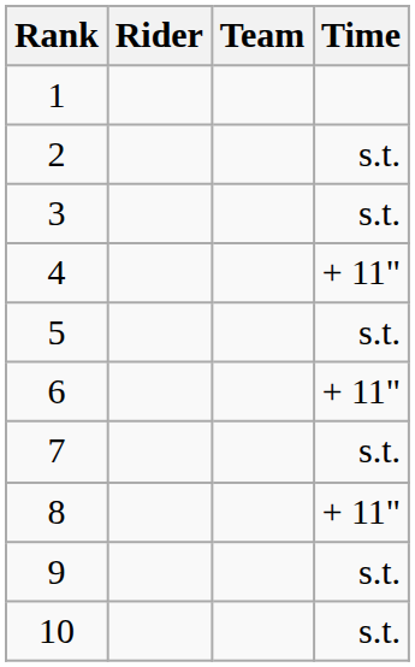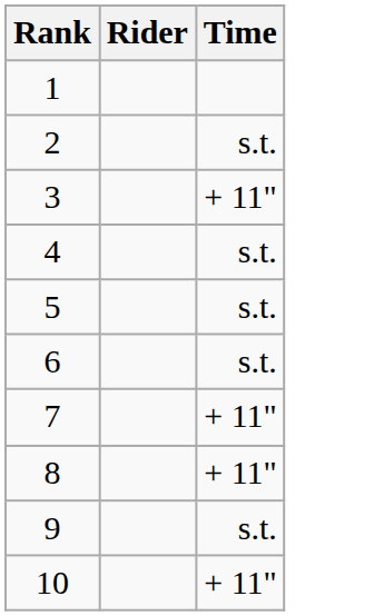 <table class="wikitable" style="font-size:95%;">
 <tr>
 <th>Rank</th>
 <th>Rider</th>
-<th>Team</th>
 <th>Time</th>
 </tr>
 <tr>
 <td align=center>1</td>
-<td></td>
 <td></td>
 <td align="right"></td>
 </tr>
 <tr>
 <td align=center>2</td>
 <td></td>
-<td></td>
 <td align="right">s.t.</td>
 </tr>
 <tr>
 <td align=center>3</td>
 <td> </td>
+<td align="right">+ 11"</td>
+</tr>
+<tr>
+<td align=center>4</td>
 <td></td>
 <td align="right">s.t.</td>
 </tr>
 <tr>
-<td align=center>4</td>
-<td></td>
-<td></td>
-<td align="right">+ 11"</td>
-</tr>
-<tr>
 <td align=center>5</td>
-<td></td>
 <td></td>
 <td align="right">s.t.</td>
 </tr>
 <tr>
 <td align=center>6</td>
 <td></td>
+<td align="right">s.t.</td>
+</tr>
+<tr>
+<td align=center>7</td>
 <td></td>
 <td align="right">+ 11"</td>
 </tr>
 <tr>
-<td align=center>7</td>
-<td></td>
-<td></td>
-<td align="right">s.t.</td>
-</tr>
-<tr>
 <td align=center>8</td>
-<td></td>
 <td></td>
 <td align="right">+ 11"</td>
 </tr>
 <tr>
 <td align=center>9</td>
 <td></td>
-<td></td>
 <td align="right">s.t.</td>
 </tr>
 <tr>
 <td align=center>10</td>
 <td></td>
-<td></td>
-<td align="right">s.t.</td>
+<td align="right">+ 11"</td>
 </tr>
 </table>
